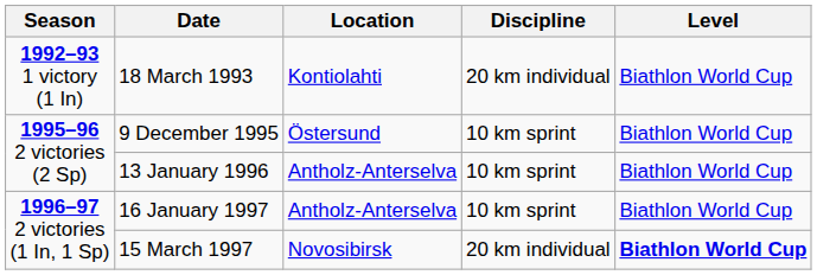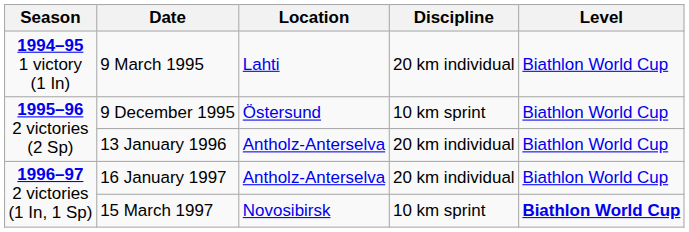 <table class="wikitable">
 <tr>
 <th>Season</th>
 <th>Date</th>
 <th>Location</th>
 <th>Discipline</th>
 <th>Level</th>
 </tr>
 <tr>
-<td rowspan="1" style="text-align:center;"><strong><a href='#'>1992–93</a></strong> <br> 1 victory <br> (1 In)</td>
-<td>18 March 1993</td>
-<td> <a href='#'>Kontiolahti</a></td>
+<td rowspan="1" style="text-align:center;"><strong><a href='#'>1994–95</a></strong> <br> 1 victory <br> (1 In)</td>
+<td>9 March 1995</td>
+<td> <a href='#'>Lahti</a></td>
 <td>20 km individual</td>
 <td><a href='#'>Biathlon World Cup</a></td>
 </tr>
 <tr>
 <td rowspan="2" style="text-align:center;"><strong><a href='#'>1995–96</a></strong> <br> 2 victories <br> (2 Sp)</td>
 <td>9 December 1995</td>
 <td> <a href='#'>Östersund</a></td>
 <td>10 km sprint</td>
 <td><a href='#'>Biathlon World Cup</a></td>
 </tr>
 <tr>
 <td>13 January 1996</td>
 <td> <a href='#'>Antholz-Anterselva</a></td>
-<td>10 km sprint</td>
+<td>20 km individual</td>
 <td><a href='#'>Biathlon World Cup</a></td>
 </tr>
 <tr>
 <td rowspan="2" style="text-align:center;"><strong><a href='#'>1996–97</a></strong> <br> 2 victories <br> (1 In, 1 Sp)</td>
 <td>16 January 1997</td>
 <td> <a href='#'>Antholz-Anterselva</a></td>
-<td>10 km sprint</td>
+<td>20 km individual</td>
 <td><a href='#'>Biathlon World Cup</a></td>
 </tr>
 <tr>
 <td>15 March 1997</td>
 <td> <a href='#'>Novosibirsk</a></td>
-<td>20 km individual</td>
+<td>10 km sprint</td>
 <td><strong><a href='#'>Biathlon World Cup</a></strong></td>
 </tr>
 </table>
